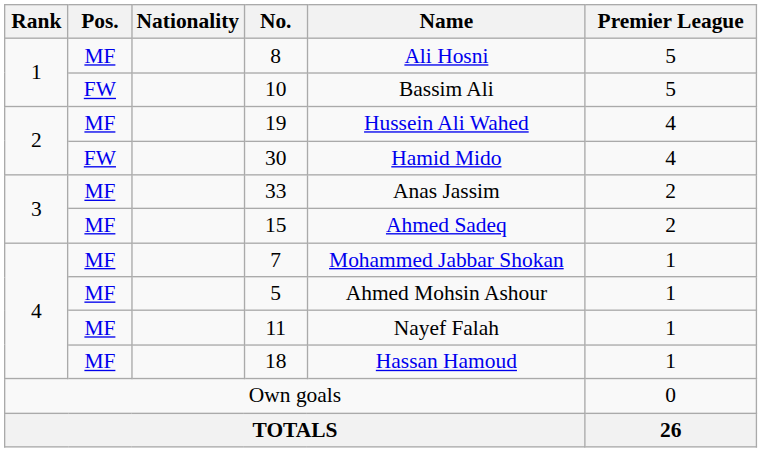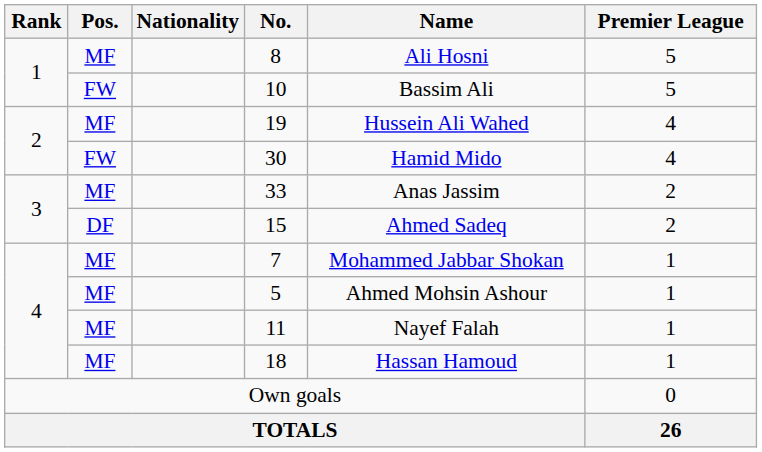 <table class="wikitable" style="font-size: 100%; text-align: center;">
 <tr>
 <th width=40>Rank</th>
 <th width=40>Pos.</th>
 <th width=60>Nationality</th>
 <th width=40>No.</th>
 <th width=200>Name</th>
 <th width=120>Premier League</th>
 </tr>
 <tr>
 <td rowspan=2>1</td>
 <td><a href='#'>MF</a></td>
 <td></td>
 <td>8</td>
 <td><a href='#'>Ali Hosni</a></td>
 <td>5</td>
 </tr>
 <tr>
 <td><a href='#'>FW</a></td>
 <td></td>
 <td>10</td>
 <td>Bassim Ali</td>
 <td>5</td>
 </tr>
 <tr>
 <td rowspan=2>2</td>
 <td><a href='#'>MF</a></td>
 <td></td>
 <td>19</td>
 <td><a href='#'>Hussein Ali Wahed</a></td>
 <td>4</td>
 </tr>
 <tr>
 <td><a href='#'>FW</a></td>
 <td></td>
 <td>30</td>
 <td><a href='#'>Hamid Mido</a></td>
 <td>4</td>
 </tr>
 <tr>
 <td rowspan=2>3</td>
 <td><a href='#'>MF</a></td>
 <td></td>
 <td>33</td>
 <td>Anas Jassim</td>
 <td>2</td>
 </tr>
 <tr>
-<td><a href='#'>MF</a></td>
+<td><a href='#'>DF</a></td>
 <td></td>
 <td>15</td>
 <td><a href='#'>Ahmed Sadeq</a></td>
 <td>2</td>
 </tr>
 <tr>
 <td rowspan=4>4</td>
 <td><a href='#'>MF</a></td>
 <td></td>
 <td>7</td>
 <td><a href='#'>Mohammed Jabbar Shokan</a></td>
 <td>1</td>
 </tr>
 <tr>
 <td><a href='#'>MF</a></td>
 <td></td>
 <td>5</td>
 <td>Ahmed Mohsin Ashour</td>
 <td>1</td>
 </tr>
 <tr>
 <td><a href='#'>MF</a></td>
 <td></td>
 <td>11</td>
 <td>Nayef Falah</td>
 <td>1</td>
 </tr>
 <tr>
 <td><a href='#'>MF</a></td>
 <td></td>
 <td>18</td>
 <td><a href='#'>Hassan Hamoud</a></td>
 <td>1</td>
 </tr>
 <tr>
 <td colspan=5>Own goals</td>
 <td>0</td>
 </tr>
 <tr>
 <th colspan=5>TOTALS</th>
 <th>26</th>
 </tr>
 </table>
